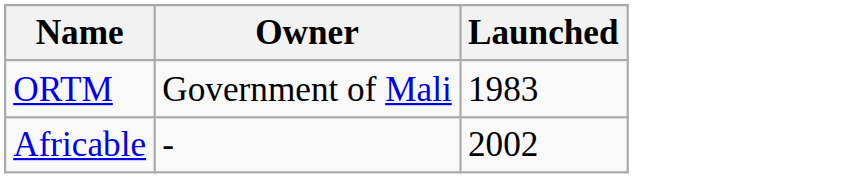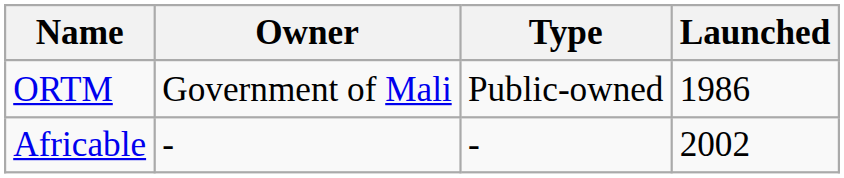 <table class="wikitable">
 <tr>
 <th>Name</th>
 <th>Owner</th>
+<th>Type</th>
 <th>Launched</th>
 </tr>
 <tr>
 <td><a href='#'>ORTM</a></td>
 <td>Government of <a href='#'>Mali</a></td>
-<td>1983</td>
+<td>Public-owned</td>
+<td>1986</td>
 </tr>
 <tr>
 <td><a href='#'>Africable</a></td>
 <td>-</td>
+<td>-</td>
 <td>2002</td>
 </tr>
 </table>
